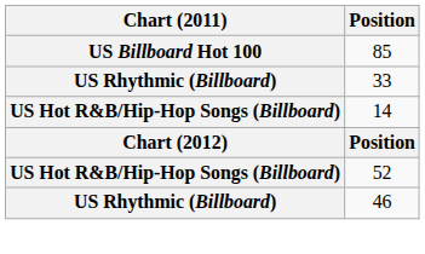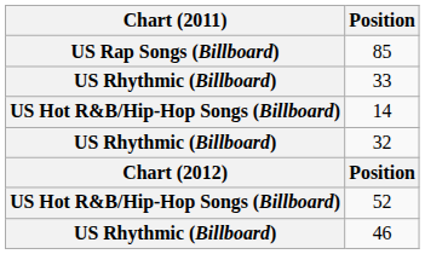 <table class="wikitable sortable plainrowheaders">
 <tr>
 <th scope="col">Chart (2011)</th>
 <th scope="col">Position</th>
 </tr>
 <tr>
-<th scope="row">US <em>Billboard</em> Hot 100</th>
+<th scope="row">US Rap Songs (<em>Billboard</em>)</th>
 <td style="text-align:center;">85</td>
 </tr>
 <tr>
 <th scope="row">US Rhythmic (<em>Billboard</em>)</th>
 <td style="text-align:center;">33</td>
 </tr>
 <tr>
 <th scope="row">US Hot R&B/Hip-Hop Songs (<em>Billboard</em>)</th>
 <td style="text-align:center;">14</td>
+</tr>
+<tr>
+<th scope="row">US Rhythmic (<em>Billboard</em>)</th>
+<td style="text-align:center;">32</td>
 </tr>
 <tr>
 <th scope="col">Chart (2012)</th>
 <th scope="col">Position</th>
 </tr>
 <tr>
 <th scope="row">US Hot R&B/Hip-Hop Songs (<em>Billboard</em>)</th>
 <td style="text-align:center;">52</td>
 </tr>
 <tr>
 <th scope="row">US Rhythmic (<em>Billboard</em>)</th>
 <td style="text-align:center;">46</td>
 </tr>
 </table>
